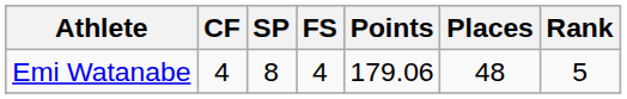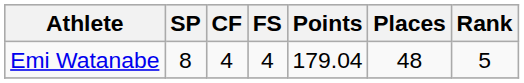 <table class="wikitable" border="1" style="font-size:90%">
 <tr>
 <th>Athlete</th>
+<th>SP</th>
 <th>CF</th>
-<th>SP</th>
 <th>FS</th>
 <th>Points</th>
 <th>Places</th>
 <th>Rank</th>
 </tr>
 <tr align=center>
 <td align=left><a href='#'>Emi Watanabe</a></td>
-<td>4</td>
 <td>8</td>
 <td>4</td>
-<td>179.06</td>
+<td>4</td>
+<td>179.04</td>
 <td>48</td>
 <td>5</td>
 </tr>
 </table>
